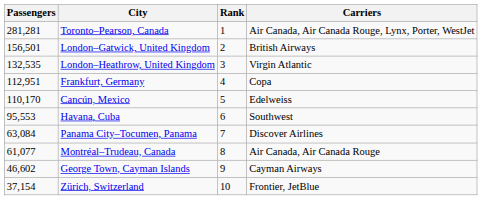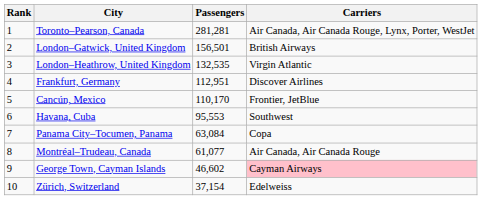 <table class="wikitable sortable" style="font-size: 95%">
 <tr>
+<th>Rank</th>
+<th>City</th>
 <th>Passengers</th>
-<th>City</th>
-<th>Rank</th>
 <th>Carriers</th>
 </tr>
 <tr>
+<td>1</td>
+<td> <a href='#'>Toronto–Pearson, Canada</a></td>
 <td>281,281</td>
-<td> <a href='#'>Toronto–Pearson, Canada</a></td>
-<td>1</td>
 <td>Air Canada, Air Canada Rouge, Lynx, Porter, WestJet</td>
 </tr>
 <tr>
+<td>2</td>
+<td> <a href='#'>London–Gatwick, United Kingdom</a></td>
 <td>156,501</td>
-<td> <a href='#'>London–Gatwick, United Kingdom</a></td>
-<td>2</td>
 <td>British Airways</td>
 </tr>
 <tr>
+<td>3</td>
+<td> <a href='#'>London–Heathrow, United Kingdom</a></td>
 <td>132,535</td>
-<td> <a href='#'>London–Heathrow, United Kingdom</a></td>
-<td>3</td>
 <td>Virgin Atlantic</td>
 </tr>
 <tr>
+<td>4</td>
+<td> <a href='#'>Frankfurt, Germany</a></td>
 <td>112,951</td>
-<td> <a href='#'>Frankfurt, Germany</a></td>
-<td>4</td>
+<td>Discover Airlines</td>
+</tr>
+<tr>
+<td>5</td>
+<td> <a href='#'>Cancún, Mexico</a></td>
+<td>110,170</td>
+<td>Frontier, JetBlue</td>
+</tr>
+<tr>
+<td>6</td>
+<td> <a href='#'>Havana, Cuba</a></td>
+<td>95,553</td>
+<td>Southwest</td>
+</tr>
+<tr>
+<td>7</td>
+<td> <a href='#'>Panama City–Tocumen, Panama</a></td>
+<td>63,084</td>
 <td>Copa</td>
 </tr>
 <tr>
-<td>110,170</td>
-<td> <a href='#'>Cancún, Mexico</a></td>
-<td>5</td>
-<td>Edelweiss</td>
-</tr>
-<tr>
-<td>95,553</td>
-<td> <a href='#'>Havana, Cuba</a></td>
-<td>6</td>
-<td>Southwest</td>
-</tr>
-<tr>
-<td>63,084</td>
-<td> <a href='#'>Panama City–Tocumen, Panama</a></td>
-<td>7</td>
-<td>Discover Airlines</td>
-</tr>
-<tr>
+<td>8</td>
+<td> <a href='#'>Montréal–Trudeau, Canada</a></td>
 <td>61,077</td>
-<td> <a href='#'>Montréal–Trudeau, Canada</a></td>
-<td>8</td>
 <td>Air Canada, Air Canada Rouge</td>
 </tr>
 <tr>
+<td>9</td>
+<td> <a href='#'>George Town, Cayman Islands</a></td>
 <td>46,602</td>
-<td> <a href='#'>George Town, Cayman Islands</a></td>
-<td>9</td>
-<td>Cayman Airways</td>
+<td style="background: pink;">Cayman Airways</td>
 </tr>
 <tr>
+<td>10</td>
+<td> <a href='#'>Zürich, Switzerland</a></td>
 <td>37,154</td>
-<td> <a href='#'>Zürich, Switzerland</a></td>
-<td>10</td>
-<td>Frontier, JetBlue</td>
+<td>Edelweiss</td>
 </tr>
 </table>
